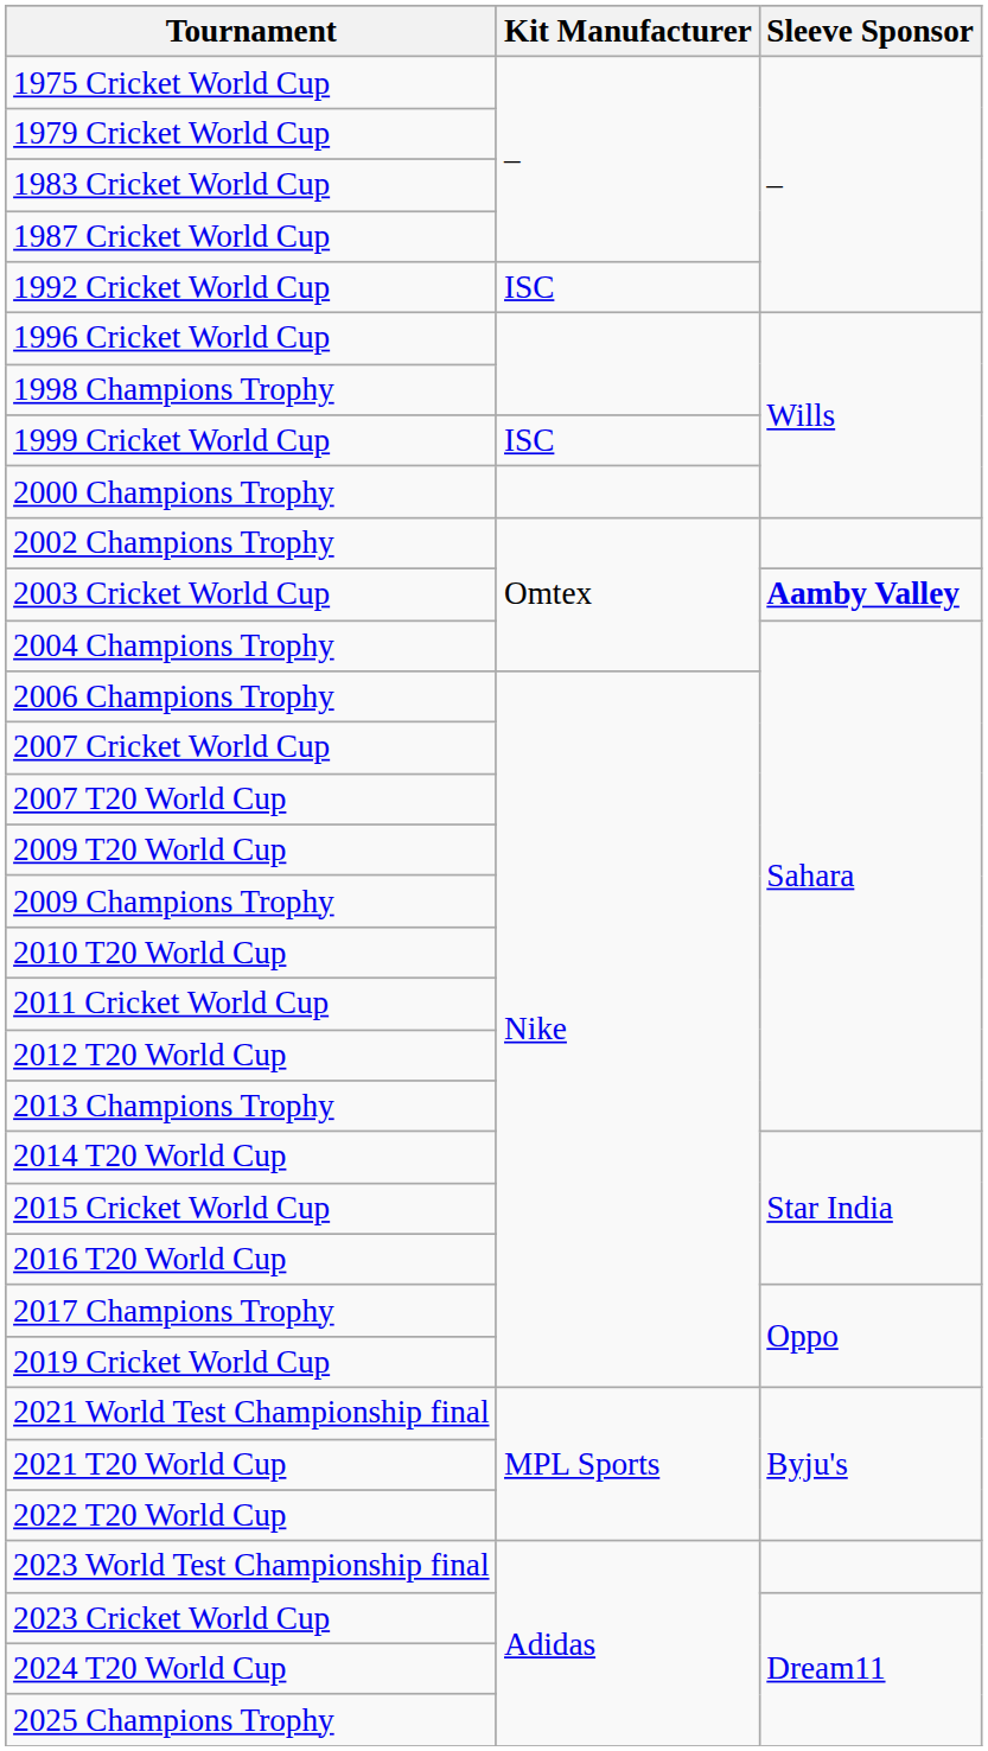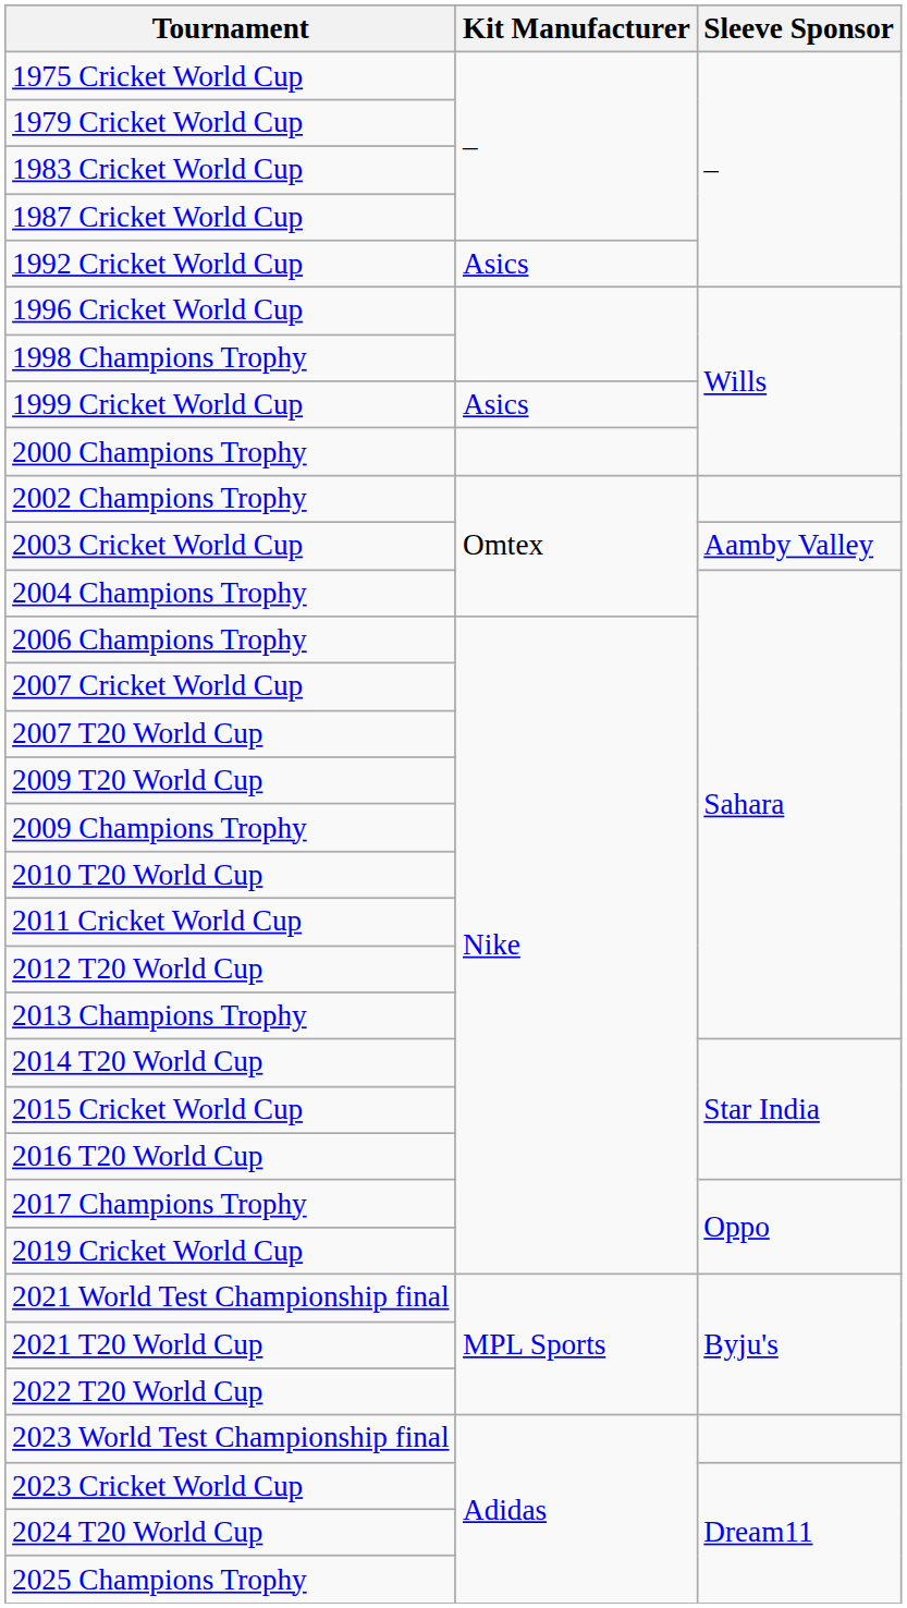 <table class="wikitable">
 <tr>
 <th>Tournament</th>
 <th>Kit Manufacturer</th>
 <th>Sleeve Sponsor</th>
 </tr>
 <tr>
 <td><a href='#'>1975 Cricket World Cup</a></td>
 <td rowspan="4">–</td>
 <td rowspan="5">–</td>
 </tr>
 <tr>
 <td><a href='#'>1979 Cricket World Cup</a></td>
 </tr>
 <tr>
 <td><a href='#'>1983 Cricket World Cup</a></td>
 </tr>
 <tr>
 <td><a href='#'>1987 Cricket World Cup</a></td>
 </tr>
 <tr>
 <td><a href='#'>1992 Cricket World Cup</a></td>
-<td><a href='#'>ISC</a></td>
+<td><a href='#'>Asics</a></td>
 </tr>
 <tr>
 <td><a href='#'>1996 Cricket World Cup</a></td>
 <td rowspan="2"></td>
 <td rowspan="4"><a href='#'>Wills</a></td>
 </tr>
 <tr>
 <td><a href='#'>1998 Champions Trophy</a></td>
 </tr>
 <tr>
 <td><a href='#'>1999 Cricket World Cup</a></td>
-<td><a href='#'>ISC</a></td>
+<td><a href='#'>Asics</a></td>
 </tr>
 <tr>
 <td><a href='#'>2000 Champions Trophy</a></td>
 <td></td>
 </tr>
 <tr>
 <td><a href='#'>2002 Champions Trophy</a></td>
 <td rowspan="3">Omtex</td>
 <td></td>
 </tr>
 <tr>
 <td><a href='#'>2003 Cricket World Cup</a></td>
-<td><strong><a href='#'>Aamby Valley</a></strong></td>
+<td><a href='#'>Aamby Valley</a></td>
 </tr>
 <tr>
 <td><a href='#'>2004 Champions Trophy</a></td>
 <td rowspan="10"><a href='#'>Sahara</a></td>
 </tr>
 <tr>
 <td><a href='#'>2006 Champions Trophy</a></td>
 <td rowspan="14"><a href='#'>Nike</a></td>
 </tr>
 <tr>
 <td><a href='#'>2007 Cricket World Cup</a></td>
 </tr>
 <tr>
 <td><a href='#'>2007 T20 World Cup</a></td>
 </tr>
 <tr>
 <td><a href='#'>2009 T20 World Cup</a></td>
 </tr>
 <tr>
 <td><a href='#'>2009 Champions Trophy</a></td>
 </tr>
 <tr>
 <td><a href='#'>2010 T20 World Cup</a></td>
 </tr>
 <tr>
 <td><a href='#'>2011 Cricket World Cup</a></td>
 </tr>
 <tr>
 <td><a href='#'>2012 T20 World Cup</a></td>
 </tr>
 <tr>
 <td><a href='#'>2013 Champions Trophy</a></td>
 </tr>
 <tr>
 <td><a href='#'>2014 T20 World Cup</a></td>
 <td rowspan="3"><a href='#'>Star India</a></td>
 </tr>
 <tr>
 <td><a href='#'>2015 Cricket World Cup</a></td>
 </tr>
 <tr>
 <td><a href='#'>2016 T20 World Cup</a></td>
 </tr>
 <tr>
 <td><a href='#'>2017 Champions Trophy</a></td>
 <td rowspan="2"><a href='#'>Oppo</a></td>
 </tr>
 <tr>
 <td><a href='#'>2019 Cricket World Cup</a></td>
 </tr>
 <tr>
 <td><a href='#'>2021 World Test Championship final</a></td>
 <td rowspan="3"><a href='#'>MPL Sports</a></td>
 <td rowspan="3"><a href='#'>Byju's</a></td>
 </tr>
 <tr>
 <td><a href='#'>2021 T20 World Cup</a></td>
 </tr>
 <tr>
 <td><a href='#'>2022 T20 World Cup</a></td>
 </tr>
 <tr>
 <td><a href='#'>2023 World Test Championship final</a></td>
 <td rowspan="4"><a href='#'>Adidas</a></td>
 <td></td>
 </tr>
 <tr>
 <td><a href='#'>2023 Cricket World Cup</a></td>
 <td rowspan="3"><a href='#'>Dream11</a></td>
 </tr>
 <tr>
 <td><a href='#'>2024 T20 World Cup</a></td>
 </tr>
 <tr>
 <td><a href='#'>2025 Champions Trophy</a></td>
 </tr>
 </table>
